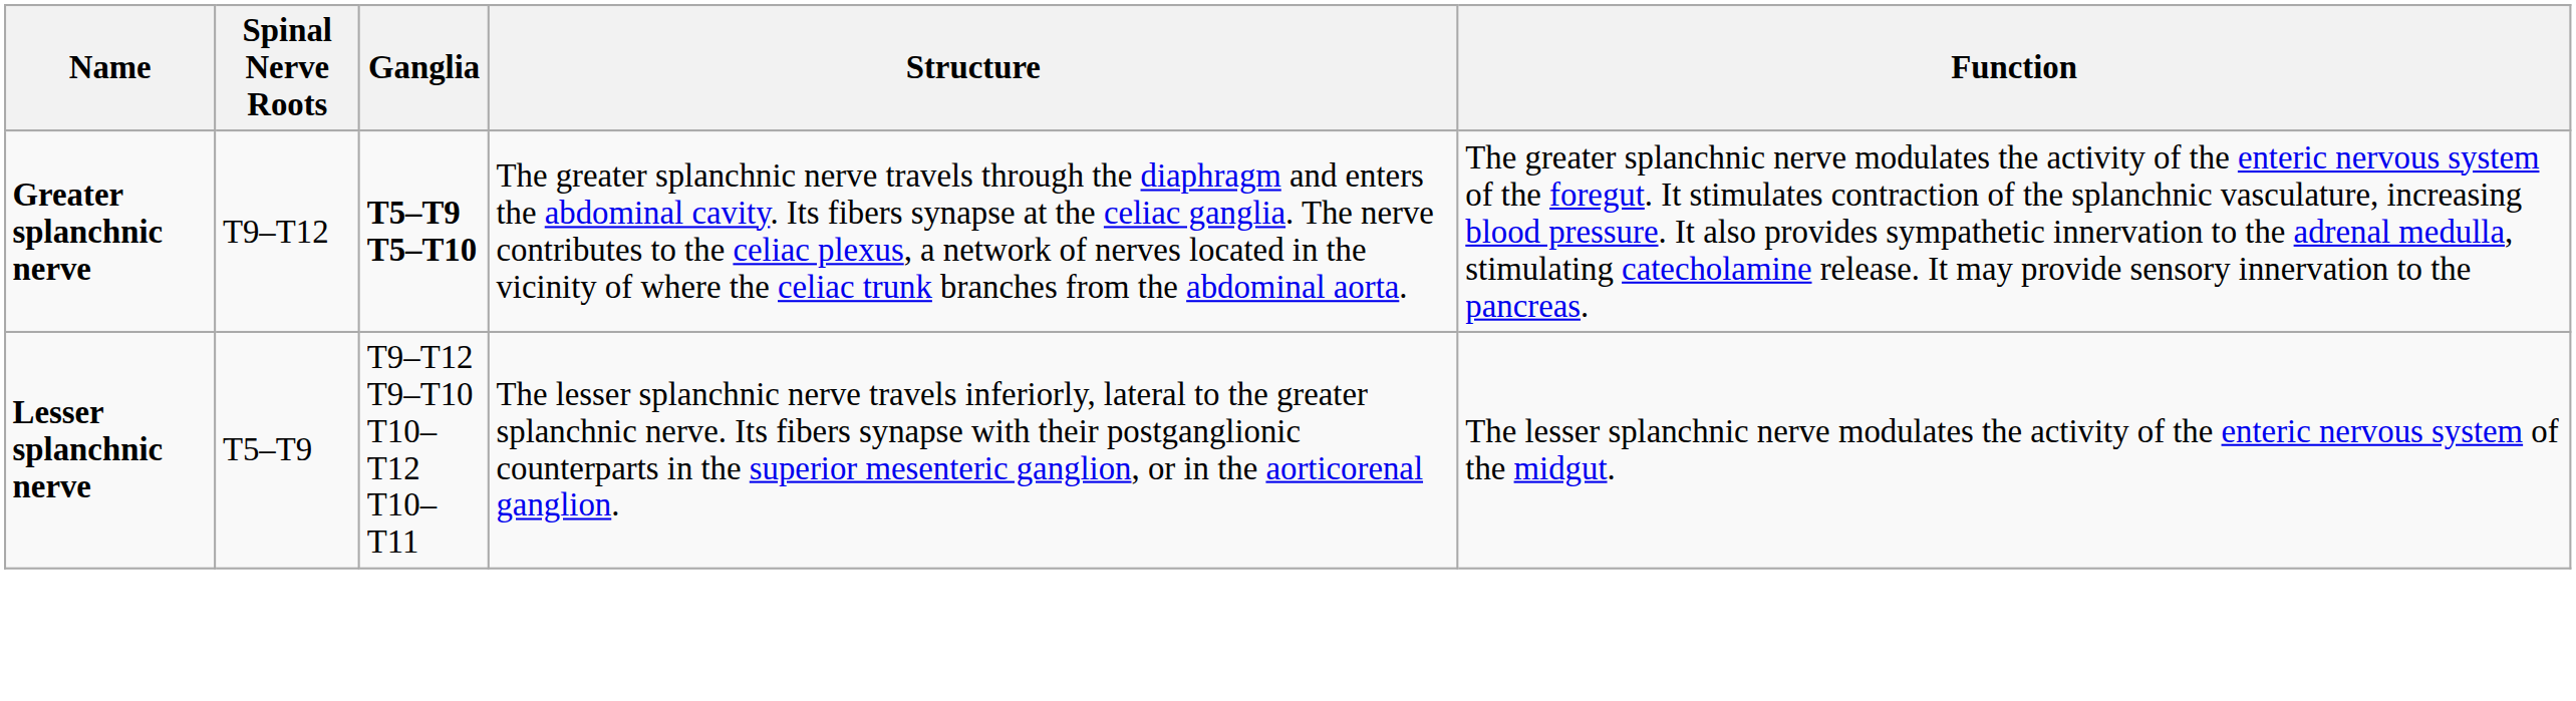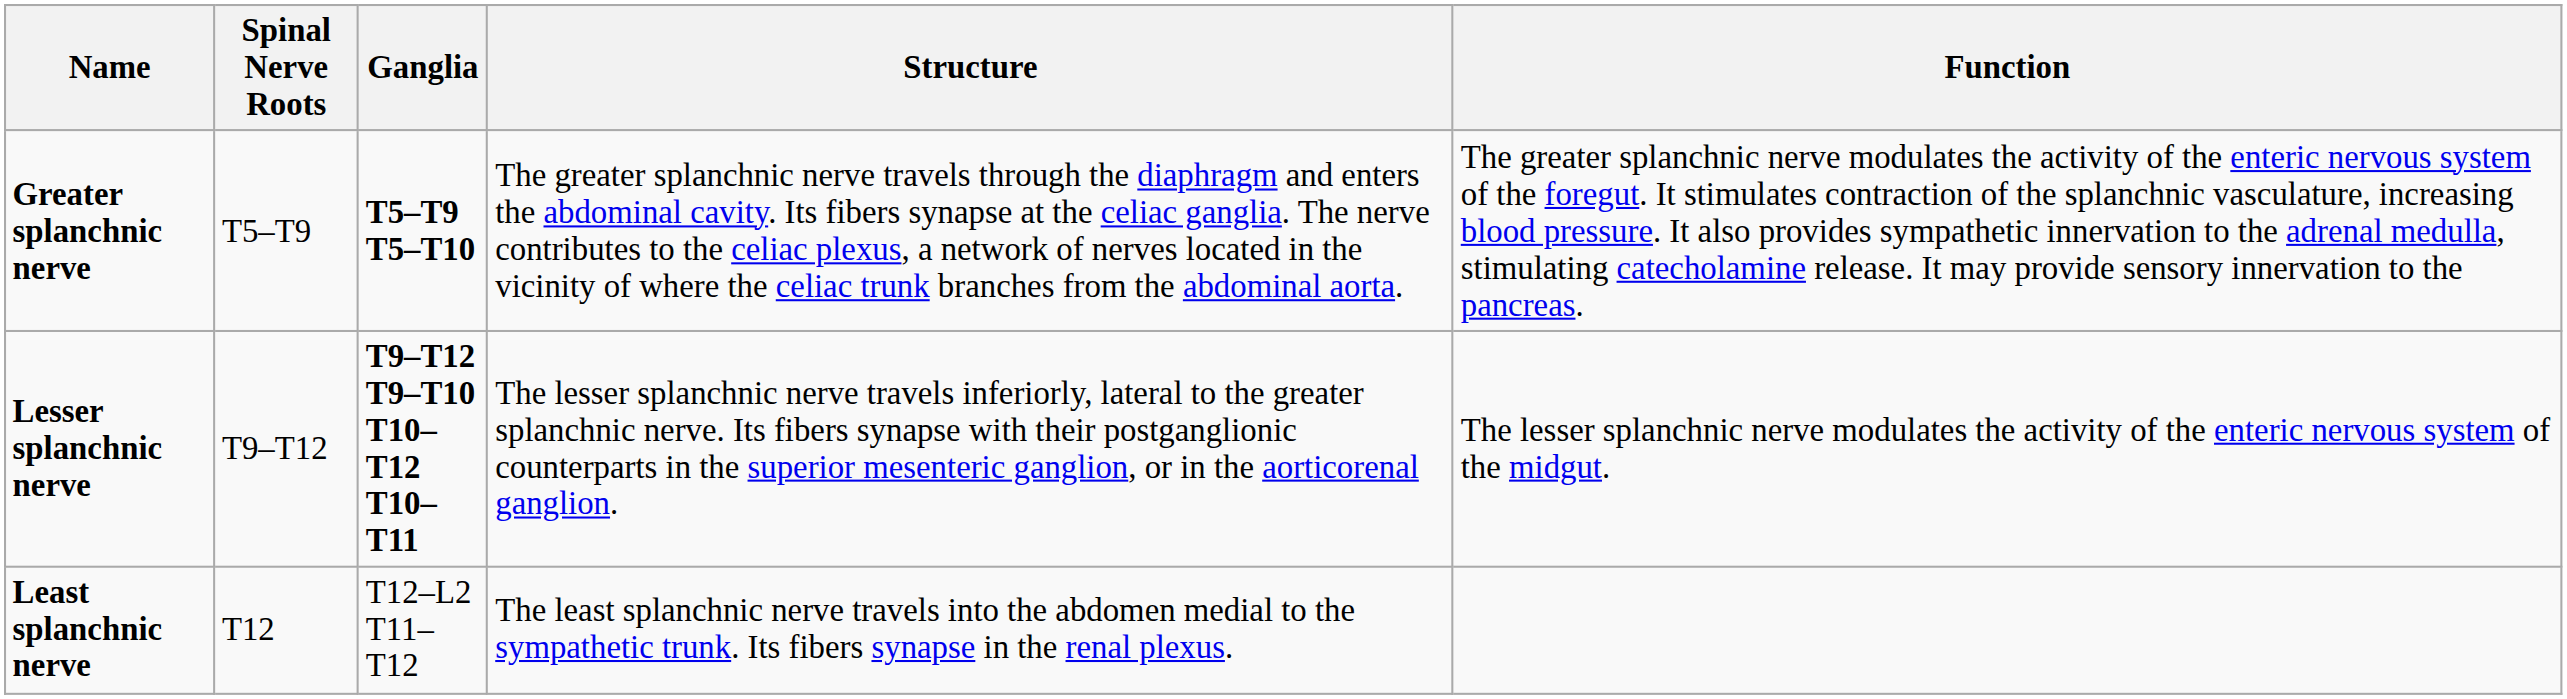 <table class="wikitable">
 <tr>
 <th>Name</th>
 <th>Spinal Nerve Roots</th>
 <th>Ganglia</th>
 <th>Structure</th>
 <th>Function</th>
 </tr>
 <tr>
 <td><strong>Greater splanchnic nerve</strong><br></td>
-<td>T9–T12<br></td>
+<td>T5–T9<br></td>
 <td><strong>T5–T9<br>T5–T10<br></strong></td>
 <td>The greater splanchnic nerve travels through the <a href='#'>diaphragm</a> and enters the <a href='#'>abdominal cavity</a>. Its fibers synapse at the <a href='#'>celiac ganglia</a>. The nerve contributes to the <a href='#'>celiac plexus</a>, a network of nerves located in the vicinity of where the <a href='#'>celiac trunk</a> branches from the <a href='#'>abdominal aorta</a>.</td>
 <td>The greater splanchnic nerve modulates the activity of the <a href='#'>enteric nervous system</a> of the <a href='#'>foregut</a>. It stimulates contraction of the splanchnic vasculature, increasing <a href='#'>blood pressure</a>. It also provides sympathetic innervation to the <a href='#'>adrenal medulla</a>, stimulating <a href='#'>catecholamine</a> release. It may provide sensory innervation to the <a href='#'>pancreas</a>.</td>
 </tr>
 <tr>
 <td><strong>Lesser splanchnic nerve</strong><br></td>
-<td>T5–T9<br></td>
-<td>T9–T12<br>T9–T10<br>T10–T12<br>T10–T11<br></td>
+<td>T9–T12<br></td>
+<td><strong>T9–T12<br>T9–T10<br>T10–T12<br>T10–T11<br></strong></td>
 <td>The lesser splanchnic nerve travels inferiorly, lateral to the greater splanchnic nerve. Its fibers synapse with their postganglionic counterparts in the <a href='#'>superior mesenteric ganglion</a>, or in the <a href='#'>aorticorenal ganglion</a>.</td>
 <td>The lesser splanchnic nerve modulates the activity of the <a href='#'>enteric nervous system</a> of the <a href='#'>midgut</a>.</td>
 </tr>
+<tr>
+<td><strong>Least splanchnic nerve</strong><br></td>
+<td>T12<br></td>
+<td>T12–L2<br>T11–T12</td>
+<td>The least splanchnic nerve travels into the abdomen medial to the <a href='#'>sympathetic trunk</a>. Its fibers <a href='#'>synapse</a> in the <a href='#'>renal plexus</a>.</td>
+<td></td>
+</tr>
 </table>
